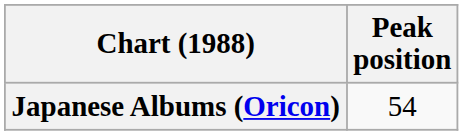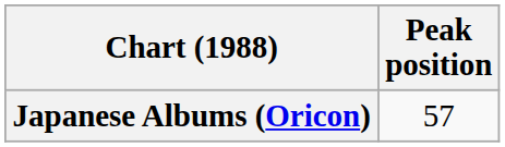 <table class="wikitable plainrowheaders" style="text-align:center">
 <tr>
 <th scope="col">Chart (1988)</th>
 <th scope="col">Peak<br> position</th>
 </tr>
 <tr>
 <th scope="row">Japanese Albums (<a href='#'>Oricon</a>)</th>
-<td>54</td>
+<td>57</td>
 </tr>
 </table>
